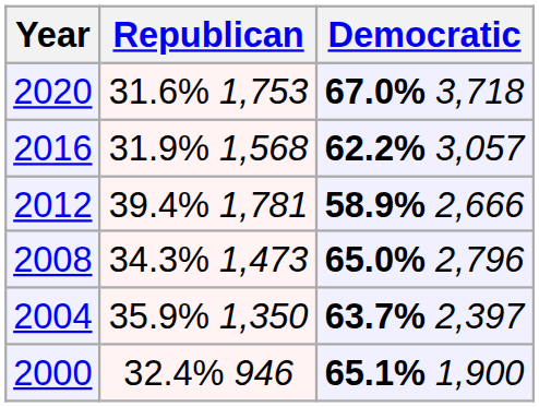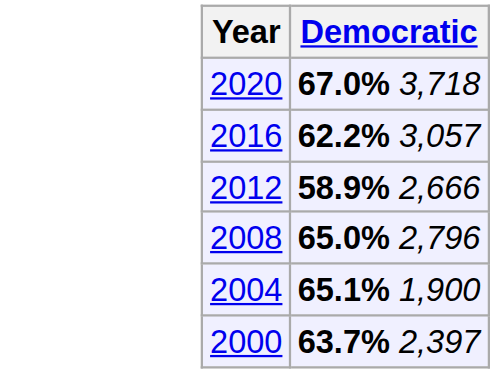 <table class="wikitable"  style="float:right; clear:right; font-size:90%; margin-left:1em;">
 <tr style="background:lightgrey;">
 <th>Year</th>
-<th><a href='#'>Republican</a></th>
 <th><a href='#'>Democratic</a></th>
 </tr>
 <tr>
 <td style="text-align:center; background:#f0f0ff;"><a href='#'>2020</a></td>
-<td style="text-align:center; background:#fff3f3;">31.6% <em>1,753</em></td>
 <td style="text-align:center; background:#f0f0ff;"><strong>67.0%</strong> <em>3,718</em></td>
 </tr>
 <tr>
 <td style="text-align:center; background:#f0f0ff;"><a href='#'>2016</a></td>
-<td style="text-align:center; background:#fff3f3;">31.9% <em>1,568</em></td>
 <td style="text-align:center; background:#f0f0ff;"><strong>62.2%</strong> <em>3,057</em></td>
 </tr>
 <tr>
 <td style="text-align:center; background:#f0f0ff;"><a href='#'>2012</a></td>
-<td style="text-align:center; background:#fff3f3;">39.4% <em>1,781</em></td>
 <td style="text-align:center; background:#f0f0ff;"><strong>58.9%</strong> <em>2,666</em></td>
 </tr>
 <tr>
 <td style="text-align:center; background:#f0f0ff;"><a href='#'>2008</a></td>
-<td style="text-align:center; background:#fff3f3;">34.3% <em>1,473</em></td>
 <td style="text-align:center; background:#f0f0ff;"><strong>65.0%</strong> <em>2,796</em></td>
 </tr>
 <tr>
 <td style="text-align:center; background:#f0f0ff;"><a href='#'>2004</a></td>
-<td style="text-align:center; background:#fff3f3;">35.9% <em>1,350</em></td>
-<td style="text-align:center; background:#f0f0ff;"><strong>63.7%</strong> <em>2,397</em></td>
+<td style="text-align:center; background:#f0f0ff;"><strong>65.1%</strong> <em>1,900</em></td>
 </tr>
 <tr>
 <td style="text-align:center; background:#f0f0ff;"><a href='#'>2000</a></td>
-<td style="text-align:center; background:#fff3f3;">32.4% <em>946</em></td>
-<td style="text-align:center; background:#f0f0ff;"><strong>65.1%</strong> <em>1,900</em></td>
+<td style="text-align:center; background:#f0f0ff;"><strong>63.7%</strong> <em>2,397</em></td>
 </tr>
 </table>
